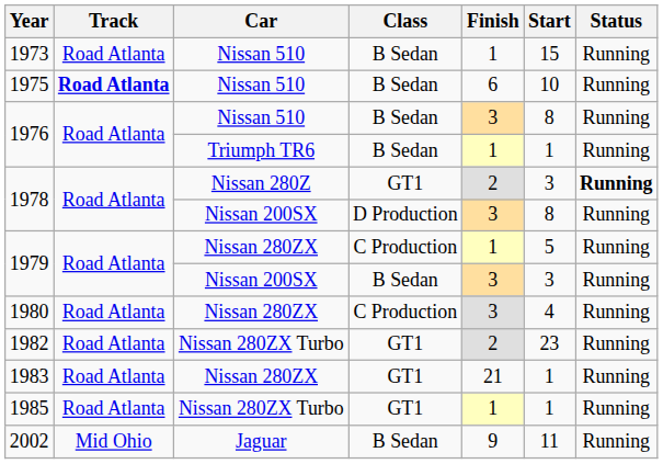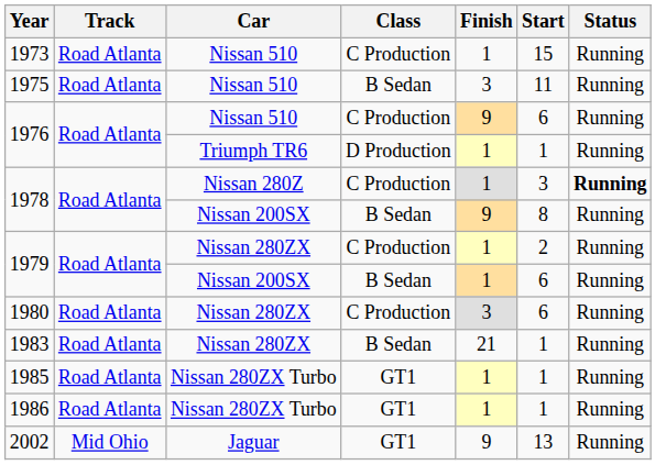 <table class="wikitable" style="text-align:center; font-size:90%">
 <tr>
 <th>Year</th>
 <th>Track</th>
 <th>Car</th>
 <th>Class</th>
 <th>Finish</th>
 <th>Start</th>
 <th>Status</th>
 </tr>
 <tr>
 <td>1973</td>
 <td><a href='#'>Road Atlanta</a></td>
 <td><a href='#'>Nissan 510</a></td>
-<td>B Sedan</td>
+<td>C Production</td>
 <td>1</td>
 <td>15</td>
 <td>Running</td>
 </tr>
 <tr>
 <td>1975</td>
-<td><strong><a href='#'>Road Atlanta</a></strong></td>
+<td><a href='#'>Road Atlanta</a></td>
 <td><a href='#'>Nissan 510</a></td>
 <td>B Sedan</td>
-<td>6</td>
-<td>10</td>
+<td>3</td>
+<td>11</td>
 <td>Running</td>
 </tr>
 <tr>
 <td rowspan=2>1976</td>
 <td rowspan=2><a href='#'>Road Atlanta</a></td>
 <td><a href='#'>Nissan 510</a></td>
-<td>B Sedan</td>
-<td style="background:#FFDF9F;">3</td>
-<td>8</td>
+<td>C Production</td>
+<td style="background:#FFDF9F;">9</td>
+<td>6</td>
 <td>Running</td>
 </tr>
 <tr>
 <td><a href='#'>Triumph TR6</a></td>
-<td>B Sedan</td>
+<td>D Production</td>
 <td style="background:#FFFFBF;">1</td>
 <td>1</td>
 <td>Running</td>
 </tr>
 <tr>
 <td rowspan=2>1978</td>
 <td rowspan=2><a href='#'>Road Atlanta</a></td>
 <td><a href='#'>Nissan 280Z</a></td>
-<td>GT1</td>
-<td style="background:#DFDFDF;">2</td>
+<td>C Production</td>
+<td style="background:#DFDFDF;">1</td>
 <td>3</td>
 <td><strong>Running</strong></td>
 </tr>
 <tr>
 <td><a href='#'>Nissan 200SX</a></td>
-<td>D Production</td>
-<td style="background:#FFDF9F;">3</td>
+<td>B Sedan</td>
+<td style="background:#FFDF9F;">9</td>
 <td>8</td>
 <td>Running</td>
 </tr>
 <tr>
 <td rowspan=2>1979</td>
 <td rowspan=2><a href='#'>Road Atlanta</a></td>
 <td><a href='#'>Nissan 280ZX</a></td>
 <td>C Production</td>
 <td style="background:#FFFFBF;">1</td>
-<td>5</td>
+<td>2</td>
 <td>Running</td>
 </tr>
 <tr>
 <td><a href='#'>Nissan 200SX</a></td>
 <td>B Sedan</td>
-<td style="background:#FFDF9F;">3</td>
-<td>3</td>
+<td style="background:#FFDF9F;">1</td>
+<td>6</td>
 <td>Running</td>
 </tr>
 <tr>
 <td>1980</td>
 <td><a href='#'>Road Atlanta</a></td>
 <td><a href='#'>Nissan 280ZX</a></td>
 <td>C Production</td>
 <td style="background:#DFDFDF;">3</td>
-<td>4</td>
-<td>Running</td>
-</tr>
-<tr>
-<td>1982</td>
-<td><a href='#'>Road Atlanta</a></td>
-<td><a href='#'>Nissan 280ZX</a> Turbo</td>
-<td>GT1</td>
-<td style="background:#DFDFDF;">2</td>
-<td>23</td>
+<td>6</td>
 <td>Running</td>
 </tr>
 <tr>
 <td>1983</td>
 <td><a href='#'>Road Atlanta</a></td>
 <td><a href='#'>Nissan 280ZX</a></td>
-<td>GT1</td>
+<td>B Sedan</td>
 <td>21</td>
 <td>1</td>
 <td>Running</td>
 </tr>
 <tr>
 <td>1985</td>
 <td><a href='#'>Road Atlanta</a></td>
 <td><a href='#'>Nissan 280ZX</a> Turbo</td>
 <td>GT1</td>
 <td style="background:#FFFFBF;">1</td>
 <td>1</td>
 <td>Running</td>
 </tr>
 <tr>
+<td>1986</td>
+<td><a href='#'>Road Atlanta</a></td>
+<td><a href='#'>Nissan 280ZX</a> Turbo</td>
+<td>GT1</td>
+<td style="background:#FFFFBF;">1</td>
+<td>1</td>
+<td>Running</td>
+</tr>
+<tr>
 <td>2002</td>
 <td><a href='#'>Mid Ohio</a></td>
 <td><a href='#'>Jaguar</a></td>
-<td>B Sedan</td>
+<td>GT1</td>
 <td>9</td>
-<td>11</td>
+<td>13</td>
 <td>Running</td>
 </tr>
 </table>
